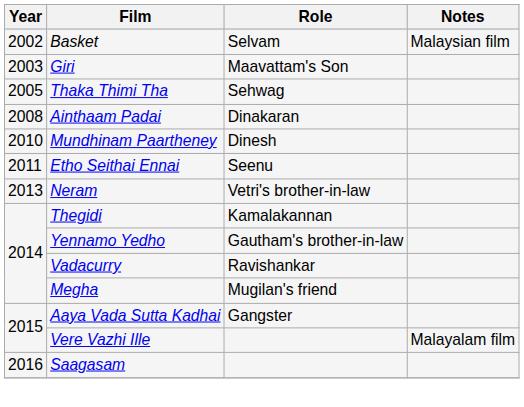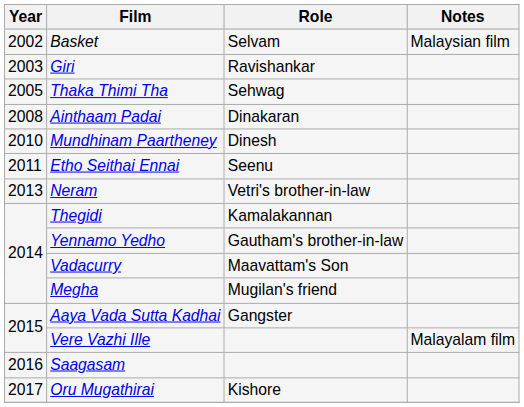 <table class="wikitable sortable" style="background:#f5f5f5;">
 <tr style="background:#B0C4DE;">
 <th>Year</th>
 <th>Film</th>
 <th>Role</th>
 <th class=unsortable>Notes</th>
 </tr>
 <tr>
 <td>2002</td>
 <td><em>Basket</em></td>
 <td>Selvam</td>
 <td>Malaysian film</td>
 </tr>
 <tr>
 <td>2003</td>
 <td><em><a href='#'>Giri</a></em></td>
-<td>Maavattam's Son</td>
+<td>Ravishankar</td>
 <td></td>
 </tr>
 <tr>
 <td>2005</td>
 <td><em><a href='#'>Thaka Thimi Tha</a></em></td>
 <td>Sehwag</td>
 <td></td>
 </tr>
 <tr>
 <td>2008</td>
 <td><em><a href='#'>Ainthaam Padai</a></em></td>
 <td>Dinakaran</td>
 <td></td>
 </tr>
 <tr>
 <td>2010</td>
 <td><em><a href='#'>Mundhinam Paartheney</a></em></td>
 <td>Dinesh</td>
 <td></td>
 </tr>
 <tr>
 <td>2011</td>
 <td><em><a href='#'>Etho Seithai Ennai</a></em></td>
 <td>Seenu</td>
 <td></td>
 </tr>
 <tr>
 <td>2013</td>
 <td><em><a href='#'>Neram</a></em></td>
 <td>Vetri's brother-in-law</td>
 <td></td>
 </tr>
 <tr>
 <td rowspan="4">2014</td>
 <td><em><a href='#'>Thegidi </a></em></td>
 <td>Kamalakannan</td>
 <td></td>
 </tr>
 <tr>
 <td><em><a href='#'>Yennamo Yedho</a></em></td>
 <td>Gautham's brother-in-law</td>
 <td></td>
 </tr>
 <tr>
 <td><em><a href='#'>Vadacurry</a></em></td>
-<td>Ravishankar</td>
+<td>Maavattam's Son</td>
 <td></td>
 </tr>
 <tr>
 <td><em><a href='#'>Megha</a></em></td>
 <td>Mugilan's friend</td>
 <td></td>
 </tr>
 <tr>
 <td rowspan="2">2015</td>
 <td><em><a href='#'>Aaya Vada Sutta Kadhai</a></em></td>
 <td>Gangster</td>
 <td></td>
 </tr>
 <tr>
 <td><em><a href='#'>Vere Vazhi Ille</a></em></td>
 <td></td>
 <td>Malayalam film</td>
 </tr>
 <tr>
 <td>2016</td>
 <td><em><a href='#'>Saagasam</a></em></td>
 <td></td>
 <td></td>
 </tr>
 <tr>
+<td>2017</td>
+<td><em><a href='#'>Oru Mugathirai</a></em></td>
+<td>Kishore</td>
+<td></td>
+</tr>
+<tr>
 </tr>
 </table>
